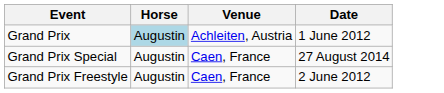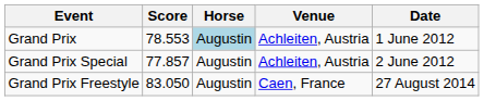 <table class="wikitable">
 <tr>
 <th>Event</th>
+<th>Score</th>
 <th>Horse</th>
 <th>Venue</th>
 <th>Date</th>
 </tr>
 <tr>
 <td>Grand Prix</td>
+<td>78.553</td>
 <td style="background: lightblue;">Augustin</td>
 <td><a href='#'>Achleiten</a>, Austria</td>
 <td>1 June 2012</td>
 </tr>
 <tr>
 <td>Grand Prix Special</td>
+<td>77.857</td>
+<td>Augustin</td>
+<td><a href='#'>Achleiten</a>, Austria</td>
+<td>2 June 2012</td>
+</tr>
+<tr>
+<td>Grand Prix Freestyle</td>
+<td>83.050</td>
 <td>Augustin</td>
 <td><a href='#'>Caen</a>, France</td>
 <td>27 August 2014</td>
 </tr>
-<tr>
-<td>Grand Prix Freestyle</td>
-<td>Augustin</td>
-<td><a href='#'>Caen</a>, France</td>
-<td>2 June 2012</td>
-</tr>
 </table>
